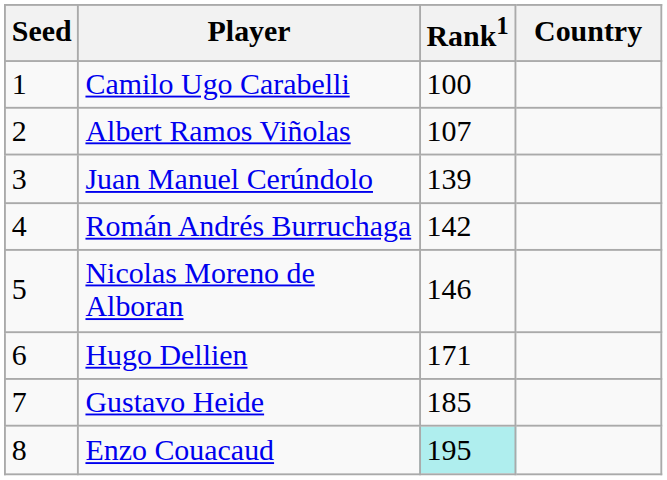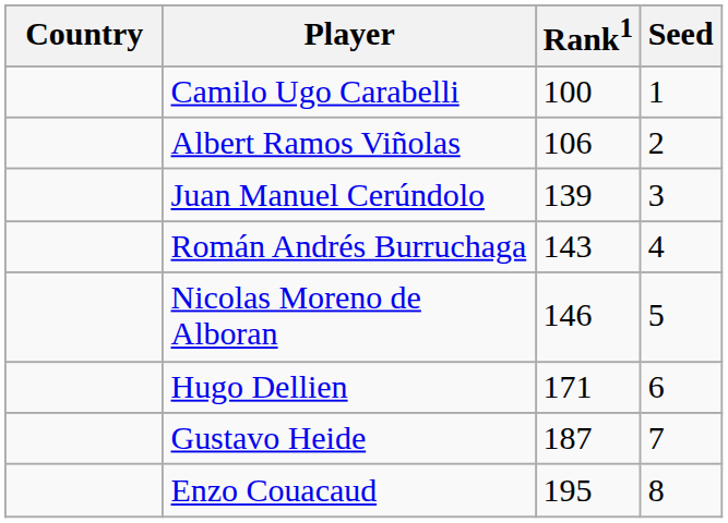 <table class="sortable wikitable">
 <tr>
-<th>Seed</th>
+<th width="70">Country</th>
 <th width="175">Player</th>
 <th>Rank<sup>1</sup></th>
-<th width="70">Country</th>
+<th>Seed</th>
 </tr>
 <tr>
-<td>1</td>
+<td></td>
 <td><a href='#'>Camilo Ugo Carabelli</a></td>
 <td>100</td>
-<td></td>
+<td>1</td>
 </tr>
 <tr>
+<td></td>
+<td><a href='#'>Albert Ramos Viñolas</a></td>
+<td>106</td>
 <td>2</td>
-<td><a href='#'>Albert Ramos Viñolas</a></td>
-<td>107</td>
-<td></td>
 </tr>
 <tr>
-<td>3</td>
+<td></td>
 <td><a href='#'>Juan Manuel Cerúndolo</a></td>
 <td>139</td>
-<td></td>
+<td>3</td>
 </tr>
 <tr>
+<td></td>
+<td><a href='#'>Román Andrés Burruchaga</a></td>
+<td>143</td>
 <td>4</td>
-<td><a href='#'>Román Andrés Burruchaga</a></td>
-<td>142</td>
-<td></td>
 </tr>
 <tr>
-<td>5</td>
+<td></td>
 <td><a href='#'>Nicolas Moreno de Alboran</a></td>
 <td>146</td>
-<td></td>
+<td>5</td>
 </tr>
 <tr>
-<td>6</td>
+<td></td>
 <td><a href='#'>Hugo Dellien</a></td>
 <td>171</td>
-<td></td>
+<td>6</td>
 </tr>
 <tr>
+<td></td>
+<td><a href='#'>Gustavo Heide</a></td>
+<td>187</td>
 <td>7</td>
-<td><a href='#'>Gustavo Heide</a></td>
-<td>185</td>
-<td></td>
 </tr>
 <tr>
+<td></td>
+<td><a href='#'>Enzo Couacaud</a></td>
+<td>195</td>
 <td>8</td>
-<td><a href='#'>Enzo Couacaud</a></td>
-<td style="background: paleturquoise;">195</td>
-<td></td>
 </tr>
 </table>
